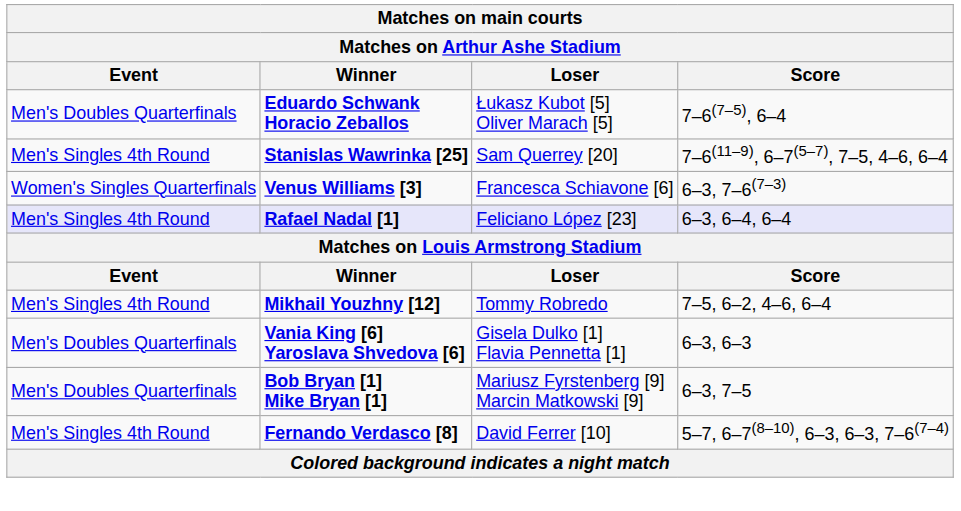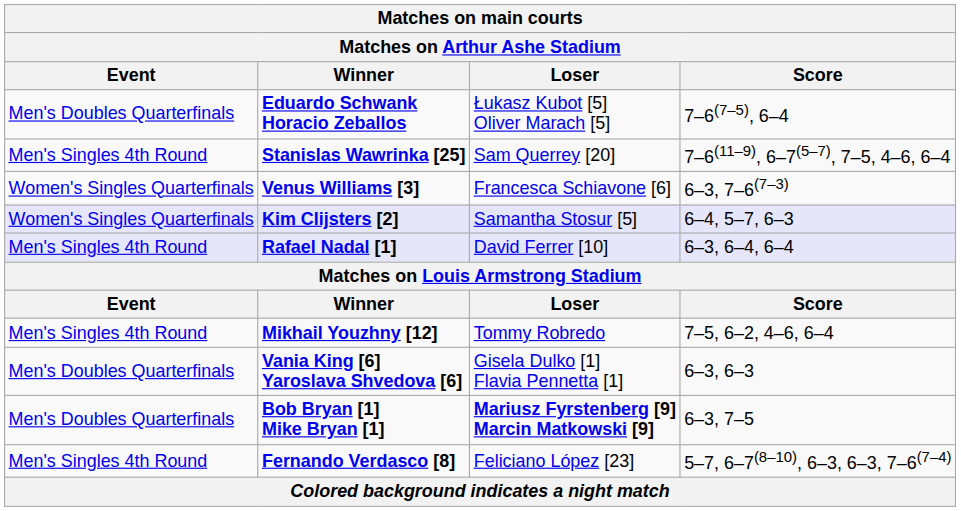 <table class="wikitable collapsible uncollapsed" style=margin:auto>
 <tr>
 <th colspan=4 style=white-space:nowrap>Matches on main courts</th>
 </tr>
 <tr>
 <th colspan=4>Matches on <a href='#'>Arthur Ashe Stadium</a></th>
 </tr>
 <tr>
 <th>Event</th>
 <th>Winner</th>
 <th>Loser</th>
 <th>Score</th>
 </tr>
 <tr>
 <td><a href='#'>Men's Doubles Quarterfinals</a></td>
 <td> <strong><a href='#'>Eduardo Schwank</a> <br>  <a href='#'>Horacio Zeballos</a></strong></td>
 <td> <a href='#'>Łukasz Kubot</a> [5] <br>  <a href='#'>Oliver Marach</a> [5]</td>
 <td>7–6<sup>(7–5)</sup>, 6–4</td>
 </tr>
 <tr>
 <td><a href='#'>Men's Singles 4th Round</a></td>
 <td> <strong><a href='#'>Stanislas Wawrinka</a> [25]</strong></td>
 <td> <a href='#'>Sam Querrey</a> [20]</td>
 <td>7–6<sup>(11–9)</sup>, 6–7<sup>(5–7)</sup>, 7–5, 4–6, 6–4</td>
 </tr>
 <tr>
 <td><a href='#'>Women's Singles Quarterfinals</a></td>
 <td> <strong><a href='#'>Venus Williams</a> [3] </strong></td>
 <td> <a href='#'>Francesca Schiavone</a> [6]</td>
 <td>6–3, 7–6<sup>(7–3)</sup></td>
 </tr>
 <tr bgcolor=lavender>
+<td><a href='#'>Women's Singles Quarterfinals</a></td>
+<td> <strong><a href='#'>Kim Clijsters</a> [2]</strong></td>
+<td> <a href='#'>Samantha Stosur</a> [5]</td>
+<td>6–4, 5–7, 6–3</td>
+</tr>
+<tr bgcolor=lavender>
 <td><a href='#'>Men's Singles 4th Round</a></td>
 <td> <strong><a href='#'>Rafael Nadal</a> [1]</strong></td>
-<td> <a href='#'>Feliciano López</a> [23]</td>
+<td> <a href='#'>David Ferrer</a> [10]</td>
 <td>6–3, 6–4, 6–4</td>
 </tr>
 <tr>
 <th colspan=4>Matches on <a href='#'>Louis Armstrong Stadium</a></th>
 </tr>
 <tr>
 <th>Event</th>
 <th>Winner</th>
 <th>Loser</th>
 <th>Score</th>
 </tr>
 <tr>
 <td><a href='#'>Men's Singles 4th Round</a></td>
 <td> <strong><a href='#'>Mikhail Youzhny</a> [12] </strong></td>
 <td> <a href='#'>Tommy Robredo</a></td>
 <td>7–5, 6–2, 4–6, 6–4</td>
 </tr>
 <tr>
 <td><a href='#'>Men's Doubles Quarterfinals</a></td>
 <td><strong> <a href='#'>Vania King</a> [6] <br>  <a href='#'>Yaroslava Shvedova</a> [6]</strong></td>
 <td> <a href='#'>Gisela Dulko</a> [1] <br>  <a href='#'>Flavia Pennetta</a> [1]</td>
 <td>6–3, 6–3</td>
 </tr>
 <tr>
 <td><a href='#'>Men's Doubles Quarterfinals</a></td>
 <td><strong> <a href='#'>Bob Bryan</a> [1] <br>  <a href='#'>Mike Bryan</a> [1]</strong></td>
-<td> <a href='#'>Mariusz Fyrstenberg</a> [9] <br>  <a href='#'>Marcin Matkowski</a> [9]</td>
+<td><strong> <a href='#'>Mariusz Fyrstenberg</a> [9] <br>  <a href='#'>Marcin Matkowski</a> [9]</strong></td>
 <td>6–3, 7–5</td>
 </tr>
 <tr>
 <td><a href='#'>Men's Singles 4th Round</a></td>
 <td> <strong><a href='#'>Fernando Verdasco</a> [8]</strong></td>
-<td> <a href='#'>David Ferrer</a> [10]</td>
+<td> <a href='#'>Feliciano López</a> [23]</td>
 <td>5–7, 6–7<sup>(8–10)</sup>, 6–3, 6–3, 7–6<sup>(7–4)</sup></td>
 </tr>
 <tr>
 <th colspan=4><em>Colored background indicates a night match</em></th>
 </tr>
 </table>
